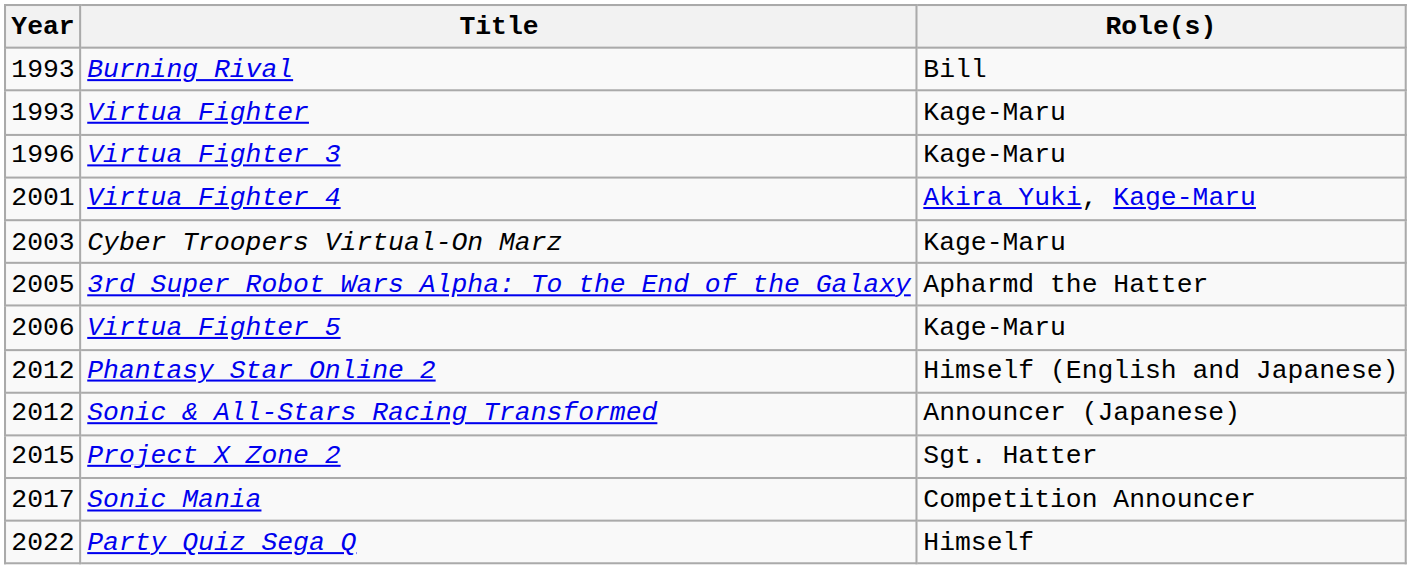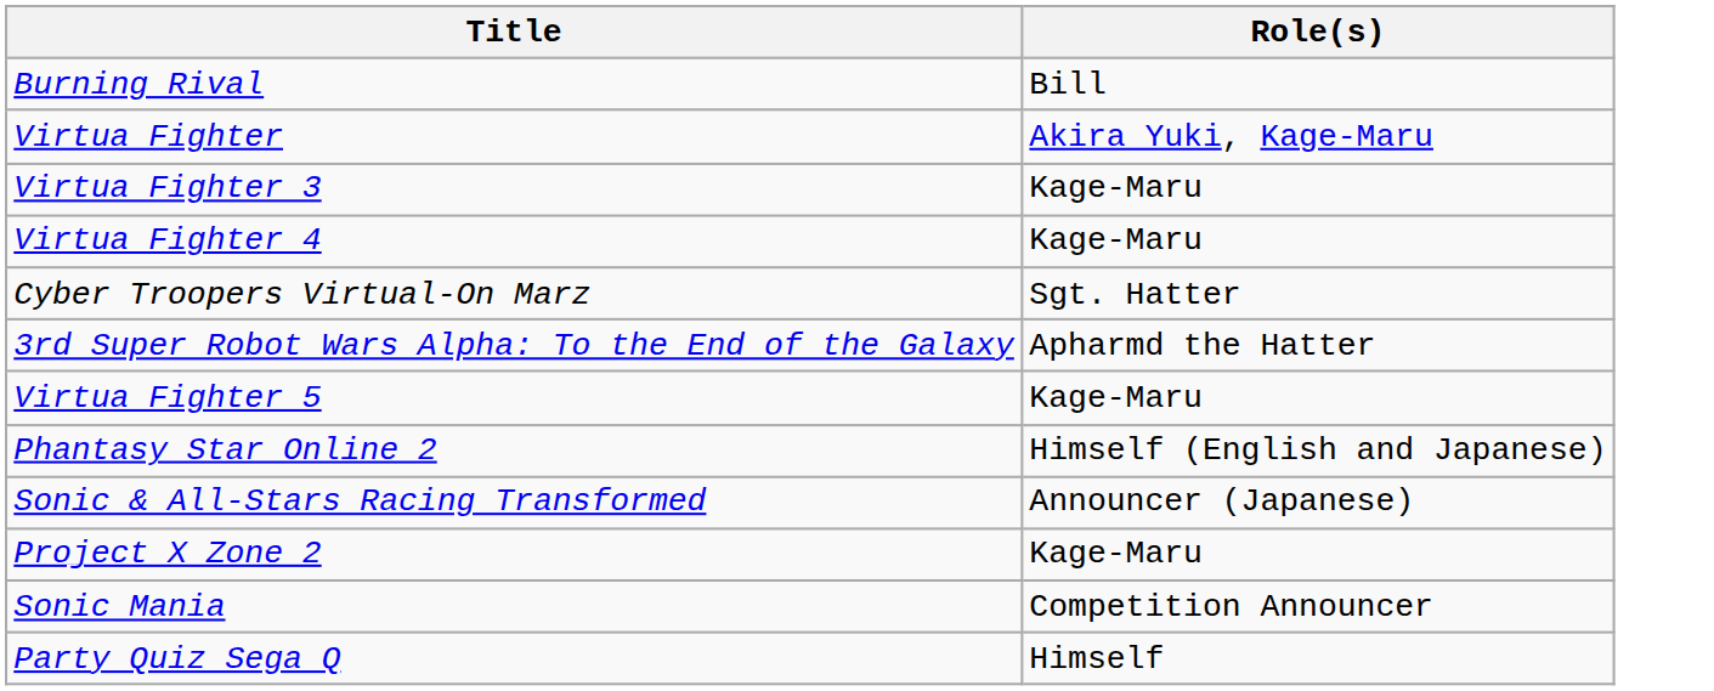 <table class="wikitable sortable">
 <tr>
-<th>Year</th>
 <th>Title</th>
 <th>Role(s)</th>
 </tr>
 <tr>
-<td>1993</td>
 <td><em><a href='#'>Burning Rival</a></em></td>
 <td>Bill</td>
 </tr>
 <tr>
-<td>1993</td>
 <td><em><a href='#'>Virtua Fighter</a></em></td>
-<td>Kage-Maru</td>
+<td><a href='#'>Akira Yuki</a>, <a href='#'>Kage-Maru</a></td>
 </tr>
 <tr>
-<td>1996</td>
 <td><em><a href='#'>Virtua Fighter 3</a></em></td>
 <td>Kage-Maru</td>
 </tr>
 <tr>
-<td>2001</td>
 <td><em><a href='#'>Virtua Fighter 4</a></em></td>
-<td><a href='#'>Akira Yuki</a>, <a href='#'>Kage-Maru</a></td>
-</tr>
-<tr>
-<td>2003</td>
-<td><em>Cyber Troopers Virtual-On Marz</em></td>
 <td>Kage-Maru</td>
 </tr>
 <tr>
-<td>2005</td>
+<td><em>Cyber Troopers Virtual-On Marz</em></td>
+<td>Sgt. Hatter</td>
+</tr>
+<tr>
 <td><em><a href='#'>3rd Super Robot Wars Alpha: To the End of the Galaxy</a></em></td>
 <td>Apharmd the Hatter</td>
 </tr>
 <tr>
-<td>2006</td>
 <td><em><a href='#'>Virtua Fighter 5</a></em></td>
 <td>Kage-Maru</td>
 </tr>
 <tr>
-<td>2012</td>
 <td><em><a href='#'>Phantasy Star Online 2</a></em></td>
 <td>Himself (English and Japanese)</td>
 </tr>
 <tr>
-<td>2012</td>
 <td><em><a href='#'>Sonic & All-Stars Racing Transformed</a></em></td>
 <td>Announcer (Japanese)</td>
 </tr>
 <tr>
-<td>2015</td>
 <td><em><a href='#'>Project X Zone 2</a></em></td>
-<td>Sgt. Hatter</td>
+<td>Kage-Maru</td>
 </tr>
 <tr>
-<td>2017</td>
 <td><em><a href='#'>Sonic Mania</a></em></td>
 <td>Competition Announcer</td>
 </tr>
 <tr>
-<td>2022</td>
 <td><em><a href='#'>Party Quiz Sega Q</a></td>
 <td>Himself</td>
 </tr>
 </table>
